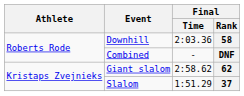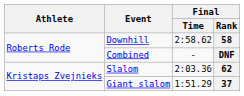 <table class="wikitable">
 <tr>
 <th rowspan="2">Athlete</th>
 <th rowspan="2">Event</th>
 <th colspan="3">Final</th>
 </tr>
 <tr>
 <th>Time</th>
 <th>Rank</th>
 </tr>
 <tr>
 <td rowspan="2"><a href='#'>Roberts Rode</a></td>
 <td><a href='#'>Downhill</a></td>
-<td align="center">2:03.36</td>
+<td align="center">2:58.62</td>
 <th align="center">58</th>
 </tr>
 <tr>
 <td><a href='#'>Combined</a></td>
 <td align="center">-</td>
 <th align="center">DNF</th>
 </tr>
 <tr>
 <td rowspan="2"><a href='#'>Kristaps Zvejnieks</a></td>
-<td><a href='#'>Giant slalom</a></td>
-<td align="center">2:58.62</td>
+<td><a href='#'>Slalom</a></td>
+<td align="center">2:03.36</td>
 <th align="center">62</th>
 </tr>
 <tr>
-<td><a href='#'>Slalom</a></td>
+<td><a href='#'>Giant slalom</a></td>
 <td align="center">1:51.29</td>
 <th align="center">37</th>
 </tr>
 </table>
